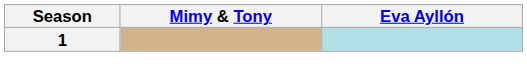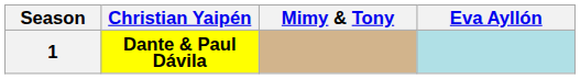 <table class="wikitable" style="text-align:center; line-height:15px; width:80%">
 <tr>
 <th style="width:10%" scope="col">Season</th>
+<th style="width:20%" scope="col"><a href='#'>Christian Yaipén</a></th>
 <th style="width:20%" scope="col"><a href='#'>Mimy</a> & <a href='#'>Tony</a></th>
 <th style="width:20%" scope="col"><a href='#'>Eva Ayllón</a></th>
 </tr>
 <tr>
 <th>1</th>
+<td bgcolor="yellow"><strong>Dante & Paul Dávila</strong><br></td>
 <td bgcolor="tan"></td>
 <td bgcolor="#B0E0E6"></td>
 </tr>
 </table>
